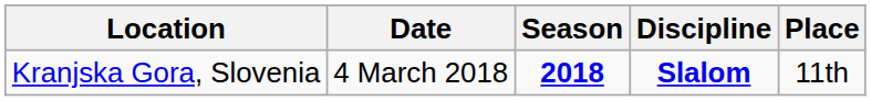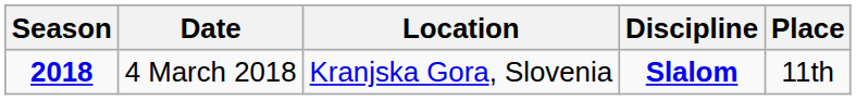 <table class="wikitable" style="text-align:center; font-size:95%;">
 <tr>
+<th>Season</th>
+<th>Date</th>
 <th>Location</th>
-<th>Date</th>
-<th>Season</th>
 <th>Discipline</th>
 <th>Place</th>
 </tr>
 <tr>
+<td><strong><a href='#'>2018</a></strong></td>
+<td align=right>4 March 2018</td>
 <td align=left> <a href='#'>Kranjska Gora</a>, Slovenia</td>
-<td align=right>4 March 2018</td>
-<td><strong><a href='#'>2018</a></strong></td>
 <td><strong><a href='#'>Slalom</a></strong></td>
 <td>11th</td>
 </tr>
 </table>
